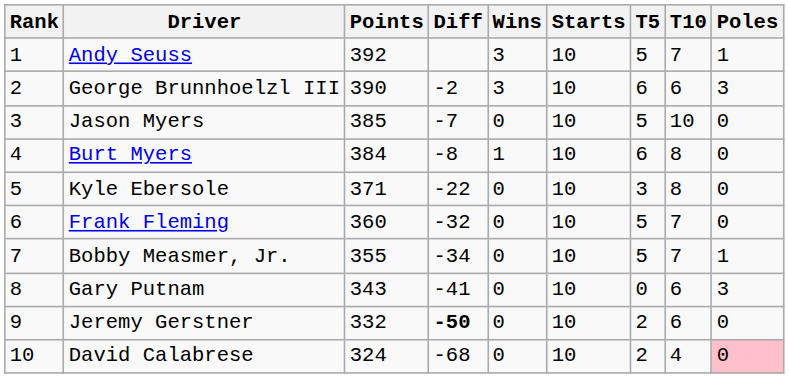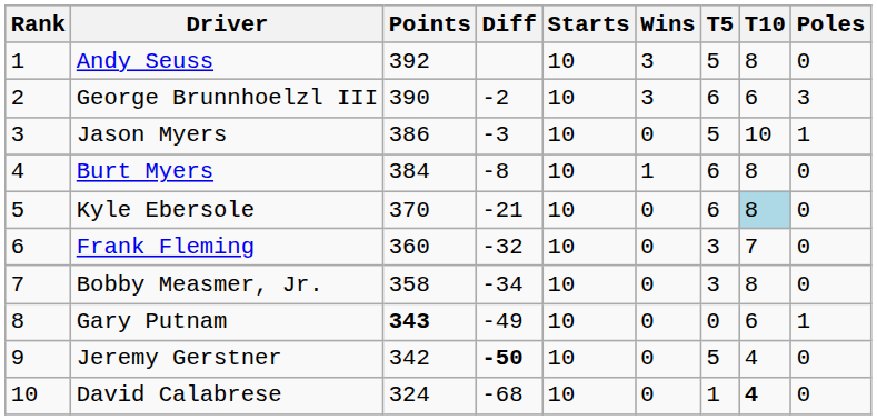 <table class="wikitable">
 <tr>
 <th>Rank</th>
 <th>Driver</th>
 <th>Points</th>
 <th>Diff</th>
+<th>Starts</th>
 <th>Wins</th>
-<th>Starts</th>
 <th>T5</th>
 <th>T10</th>
 <th>Poles</th>
 </tr>
 <tr>
 <td>1</td>
 <td><a href='#'>Andy Seuss</a></td>
 <td>392</td>
 <td></td>
+<td>10</td>
 <td>3</td>
-<td>10</td>
 <td>5</td>
-<td>7</td>
-<td>1</td>
+<td>8</td>
+<td>0</td>
 </tr>
 <tr>
 <td>2</td>
 <td>George Brunnhoelzl III</td>
 <td>390</td>
 <td>-2</td>
+<td>10</td>
 <td>3</td>
-<td>10</td>
 <td>6</td>
 <td>6</td>
 <td>3</td>
 </tr>
 <tr>
 <td>3</td>
 <td>Jason Myers</td>
-<td>385</td>
-<td>-7</td>
+<td>386</td>
+<td>-3</td>
+<td>10</td>
 <td>0</td>
-<td>10</td>
 <td>5</td>
 <td>10</td>
-<td>0</td>
+<td>1</td>
 </tr>
 <tr>
 <td>4</td>
 <td><a href='#'>Burt Myers</a></td>
 <td>384</td>
 <td>-8</td>
+<td>10</td>
 <td>1</td>
-<td>10</td>
 <td>6</td>
 <td>8</td>
 <td>0</td>
 </tr>
 <tr>
 <td>5</td>
 <td>Kyle Ebersole</td>
-<td>371</td>
-<td>-22</td>
+<td>370</td>
+<td>-21</td>
+<td>10</td>
 <td>0</td>
-<td>10</td>
-<td>3</td>
-<td>8</td>
+<td>6</td>
+<td style="background: lightblue;">8</td>
 <td>0</td>
 </tr>
 <tr>
 <td>6</td>
 <td><a href='#'>Frank Fleming</a></td>
 <td>360</td>
 <td>-32</td>
+<td>10</td>
 <td>0</td>
-<td>10</td>
-<td>5</td>
+<td>3</td>
 <td>7</td>
 <td>0</td>
 </tr>
 <tr>
 <td>7</td>
 <td>Bobby Measmer, Jr.</td>
-<td>355</td>
+<td>358</td>
 <td>-34</td>
+<td>10</td>
 <td>0</td>
-<td>10</td>
-<td>5</td>
-<td>7</td>
-<td>1</td>
+<td>3</td>
+<td>8</td>
+<td>0</td>
 </tr>
 <tr>
 <td>8</td>
 <td>Gary Putnam</td>
-<td>343</td>
-<td>-41</td>
-<td>0</td>
+<td><strong>343</strong></td>
+<td>-49</td>
 <td>10</td>
 <td>0</td>
+<td>0</td>
 <td>6</td>
-<td>3</td>
+<td>1</td>
 </tr>
 <tr>
 <td>9</td>
 <td>Jeremy Gerstner</td>
-<td>332</td>
+<td>342</td>
 <td><strong>-50</strong></td>
+<td>10</td>
 <td>0</td>
-<td>10</td>
-<td>2</td>
-<td>6</td>
+<td>5</td>
+<td>4</td>
 <td>0</td>
 </tr>
 <tr>
 <td>10</td>
 <td>David Calabrese</td>
 <td>324</td>
 <td>-68</td>
+<td>10</td>
 <td>0</td>
-<td>10</td>
-<td>2</td>
-<td>4</td>
-<td style="background: pink;">0</td>
+<td>1</td>
+<td><strong>4</strong></td>
+<td>0</td>
 </tr>
 </table>
